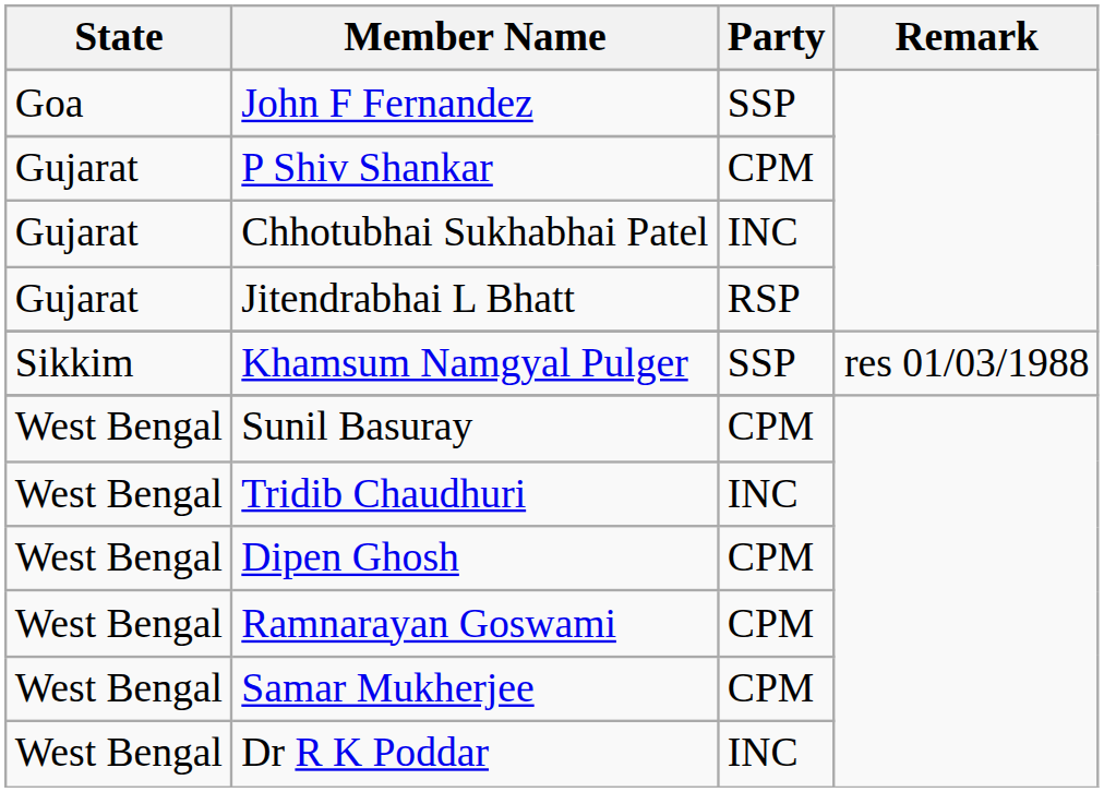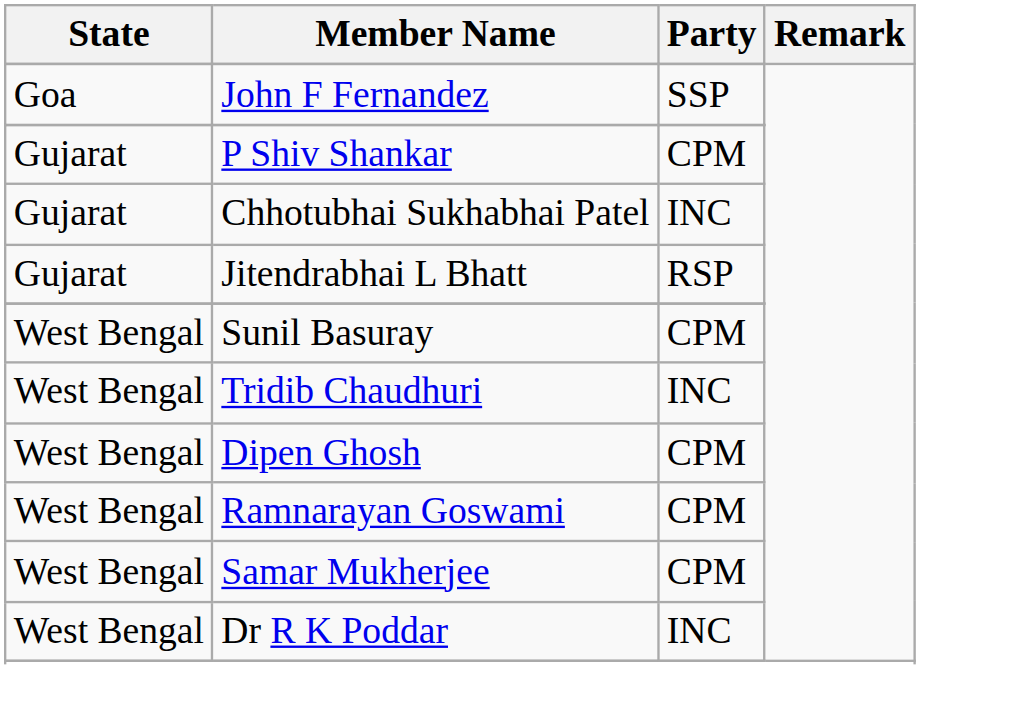 <table class="wikitable sortable">
 <tr>
 <th>State</th>
 <th>Member Name</th>
 <th>Party</th>
 <th>Remark</th>
 </tr>
 <tr>
 </tr>
 <tr>
 <td>Goa</td>
 <td><a href='#'>John F Fernandez</a></td>
 <td>SSP</td>
 </tr>
 <tr>
 </tr>
 <tr>
 <td>Gujarat</td>
 <td><a href='#'>P Shiv Shankar</a></td>
 <td>CPM</td>
 </tr>
 <tr>
 <td>Gujarat</td>
 <td>Chhotubhai Sukhabhai Patel</td>
 <td>INC</td>
 </tr>
 <tr>
 <td>Gujarat</td>
 <td>Jitendrabhai L Bhatt</td>
 <td>RSP</td>
 </tr>
 <tr>
-</tr>
-<tr>
-<td>Sikkim</td>
-<td><a href='#'>Khamsum Namgyal Pulger</a></td>
-<td>SSP</td>
-<td>res 01/03/1988</td>
 </tr>
 <tr>
 </tr>
 <tr>
 <td>West Bengal</td>
 <td>Sunil Basuray</td>
 <td>CPM</td>
 </tr>
 <tr>
 <td>West Bengal</td>
 <td><a href='#'>Tridib Chaudhuri</a></td>
 <td>INC</td>
 </tr>
 <tr>
 <td>West Bengal</td>
 <td><a href='#'>Dipen Ghosh</a></td>
 <td>CPM</td>
 </tr>
 <tr>
 <td>West Bengal</td>
 <td><a href='#'>Ramnarayan Goswami</a></td>
 <td>CPM</td>
 </tr>
 <tr>
 <td>West Bengal</td>
 <td><a href='#'>Samar Mukherjee</a></td>
 <td>CPM</td>
 </tr>
 <tr>
 <td>West Bengal</td>
 <td>Dr <a href='#'>R K Poddar </a></td>
 <td>INC</td>
 </tr>
 <tr>
 </tr>
 <tr>
 </tr>
 </table>
